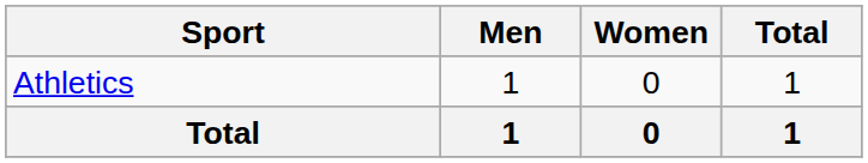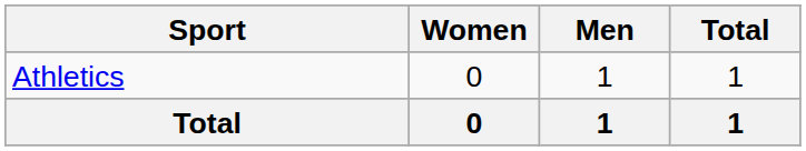 <table class="wikitable" style="text-align:center; font-size: 95%">
 <tr>
 <th width=200>Sport</th>
+<th width=60>Women</th>
 <th width=60>Men</th>
-<th width=60>Women</th>
 <th width=60>Total</th>
 </tr>
 <tr>
 <td align=left><a href='#'>Athletics</a></td>
+<td>0</td>
 <td>1</td>
-<td>0</td>
 <td>1</td>
 </tr>
 <tr>
 <th>Total</th>
+<th>0</th>
 <th>1</th>
-<th>0</th>
 <th>1</th>
 </tr>
 </table>
